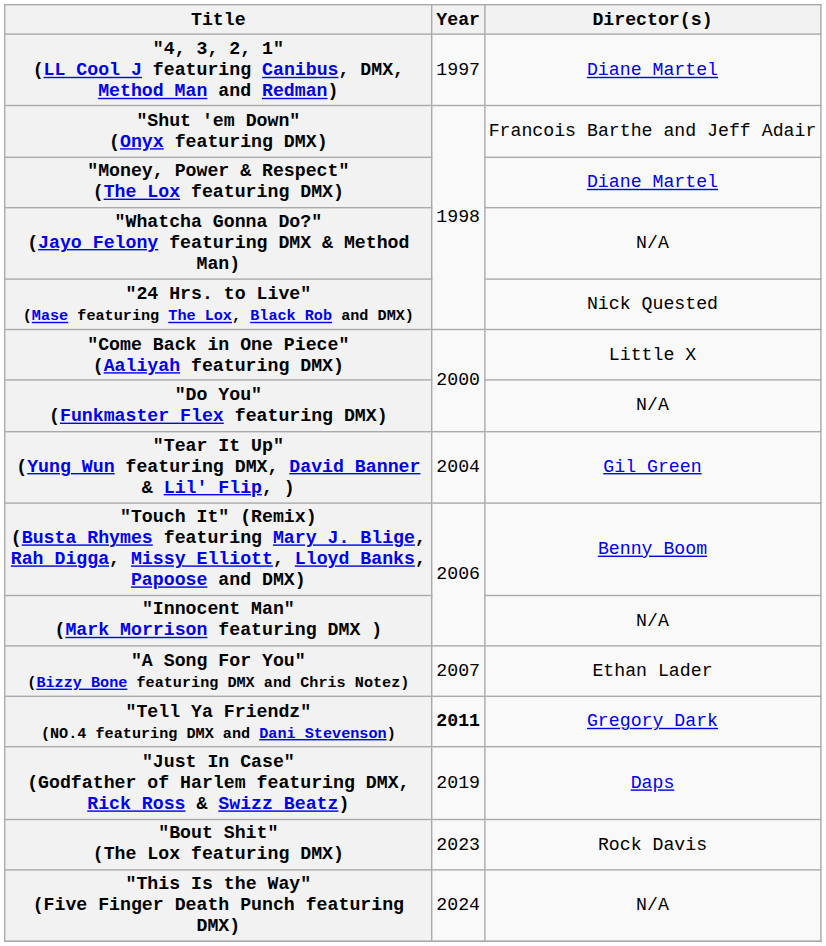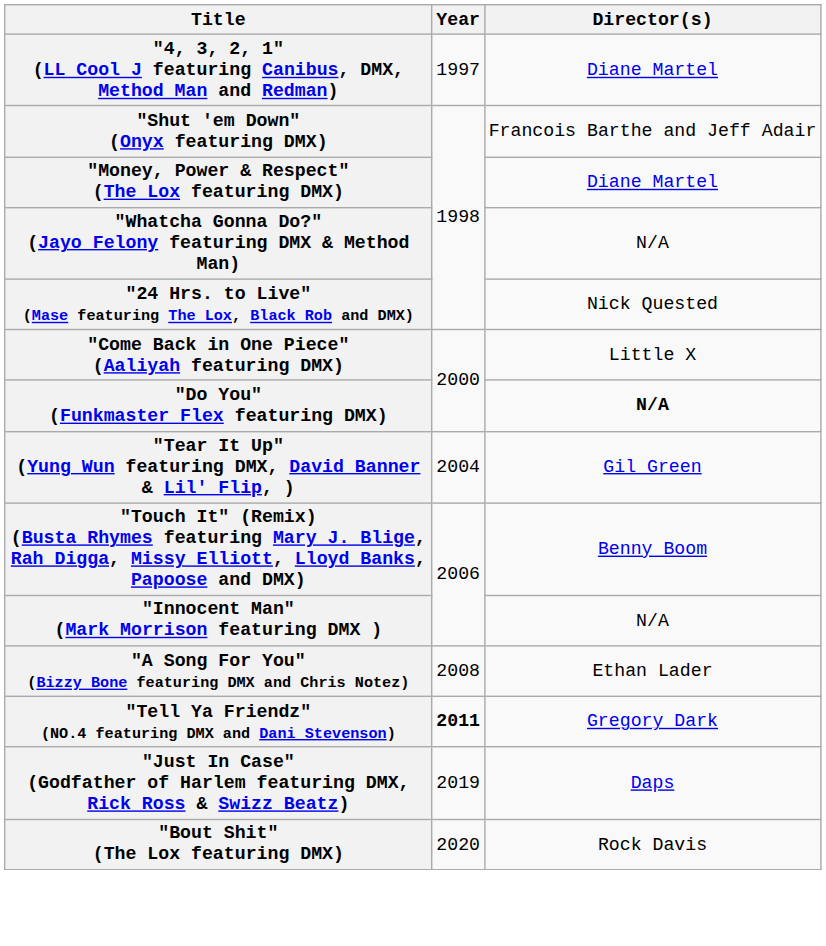 <table class="wikitable plainrowheaders" style="text-align:center;">
 <tr>
 <th scope="col" style="width:23em;">Title</th>
 <th scope="col">Year</th>
 <th scope="col">Director(s)</th>
 </tr>
 <tr>
 <th scope="row">"4, 3, 2, 1"<br><span>(<a href='#'>LL Cool J</a> featuring <a href='#'>Canibus</a>, DMX, <a href='#'>Method Man</a> and <a href='#'>Redman</a>)</span></th>
 <td>1997</td>
 <td><a href='#'>Diane Martel</a></td>
 </tr>
 <tr>
 <th scope="row">"Shut 'em Down"<br><span>(<a href='#'>Onyx</a> featuring DMX)</span></th>
 <td rowspan="4">1998</td>
 <td>Francois Barthe and Jeff Adair</td>
 </tr>
 <tr>
 <th scope="row">"Money, Power & Respect"<br><span>(<a href='#'>The Lox</a> featuring DMX)</span></th>
 <td><a href='#'>Diane Martel</a></td>
 </tr>
 <tr>
 <th scope="row">"Whatcha Gonna Do?"<br><span>(<a href='#'>Jayo Felony</a> featuring DMX & Method Man)</span></th>
 <td>N/A</td>
 </tr>
 <tr>
 <th scope="row">"24 Hrs. to Live"<br><small>(<a href='#'>Mase</a> featuring <a href='#'>The Lox</a>, <a href='#'>Black Rob</a> and DMX)</small></th>
 <td>Nick Quested</td>
 </tr>
 <tr>
 <th scope="row">"Come Back in One Piece"<br><span>(<a href='#'>Aaliyah</a> featuring DMX)</span></th>
 <td rowspan="2">2000</td>
 <td>Little X</td>
 </tr>
 <tr>
 <th scope="row">"Do You"<br><span>(<a href='#'>Funkmaster Flex</a> featuring DMX)</span></th>
-<td>N/A</td>
+<td><strong>N/A</strong></td>
 </tr>
 <tr>
 <th scope="row">"Tear It Up"<br><span>(<a href='#'>Yung Wun</a> featuring DMX, <a href='#'>David Banner</a> & <a href='#'>Lil' Flip</a>, )</span></th>
 <td>2004</td>
 <td><a href='#'>Gil Green</a></td>
 </tr>
 <tr>
 <th scope="row">"Touch It" (Remix)<br><span>(<a href='#'>Busta Rhymes</a> featuring <a href='#'>Mary J. Blige</a>, <a href='#'>Rah Digga</a>, <a href='#'>Missy Elliott</a>, <a href='#'>Lloyd Banks</a>, <a href='#'>Papoose</a> and DMX)</span></th>
 <td rowspan="2">2006</td>
 <td><a href='#'>Benny Boom</a></td>
 </tr>
 <tr>
 <th scope="row">"Innocent Man"<br><span>(<a href='#'>Mark Morrison</a> featuring DMX )</span></th>
 <td>N/A</td>
 </tr>
 <tr>
 <th scope="row">"A Song For You"<br><small>(<a href='#'>Bizzy Bone</a> featuring DMX and Chris Notez)</small></th>
-<td>2007</td>
+<td>2008</td>
 <td>Ethan Lader</td>
 </tr>
 <tr>
 <th scope="row">"Tell Ya Friendz"<br><small>(NO.4 featuring DMX and <a href='#'>Dani Stevenson</a>)</small></th>
 <td><strong>2011</strong></td>
 <td><a href='#'>Gregory Dark</a></td>
 </tr>
 <tr>
 <th scope="row">"Just In Case"<br><span>(Godfather of Harlem</span> <span>featuring DMX, <a href='#'>Rick Ross</a> & <a href='#'>Swizz Beatz</a>)</span></th>
 <td>2019</td>
 <td><a href='#'>Daps</a></td>
 </tr>
 <tr>
 <th scope="row">"Bout Shit"<br><span>(The Lox featuring DMX)</span></th>
-<td>2023</td>
+<td>2020</td>
 <td>Rock Davis</td>
-</tr>
-<tr>
-<th scope="row">"This Is the Way"<br><span>(Five Finger Death Punch featuring DMX)</span></th>
-<td>2024</td>
-<td>N/A</td>
 </tr>
 <tr>
 </tr>
 </table>
